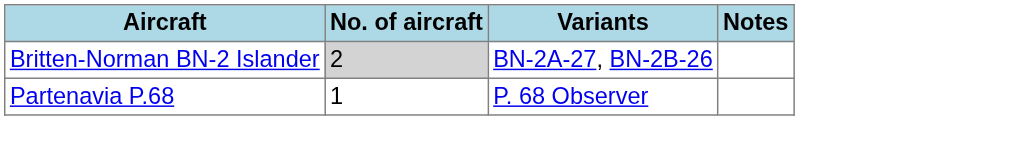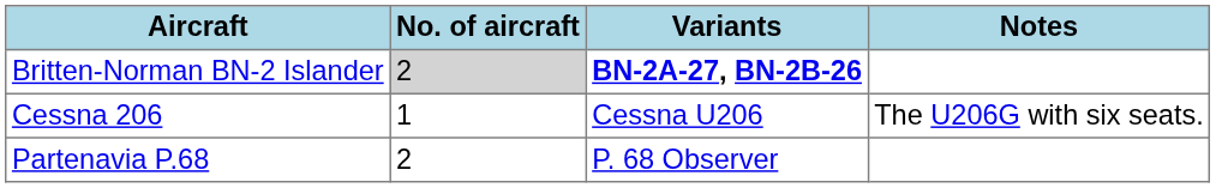 <table class="toccolours" border="1" cellpadding="3" style="border-collapse:collapse">
 <tr bgcolor=lightblue>
 <th>Aircraft</th>
 <th>No. of aircraft</th>
 <th>Variants</th>
 <th>Notes</th>
 </tr>
 <tr>
 <td><a href='#'>Britten-Norman BN-2 Islander</a></td>
 <td style="background: lightgrey;">2</td>
-<td><a href='#'>BN-2A-27</a>, <a href='#'>BN-2B-26</a></td>
+<td><strong><a href='#'>BN-2A-27</a>, <a href='#'>BN-2B-26</a></strong></td>
 <td></td>
 </tr>
 <tr>
+<td><a href='#'>Cessna 206</a></td>
+<td>1</td>
+<td><a href='#'>Cessna U206</a></td>
+<td>The <a href='#'>U206G</a> with six seats.</td>
+</tr>
+<tr>
 <td><a href='#'>Partenavia P.68</a></td>
-<td>1</td>
+<td>2</td>
 <td><a href='#'>P. 68 Observer</a></td>
 <td></td>
 </tr>
 </table>
